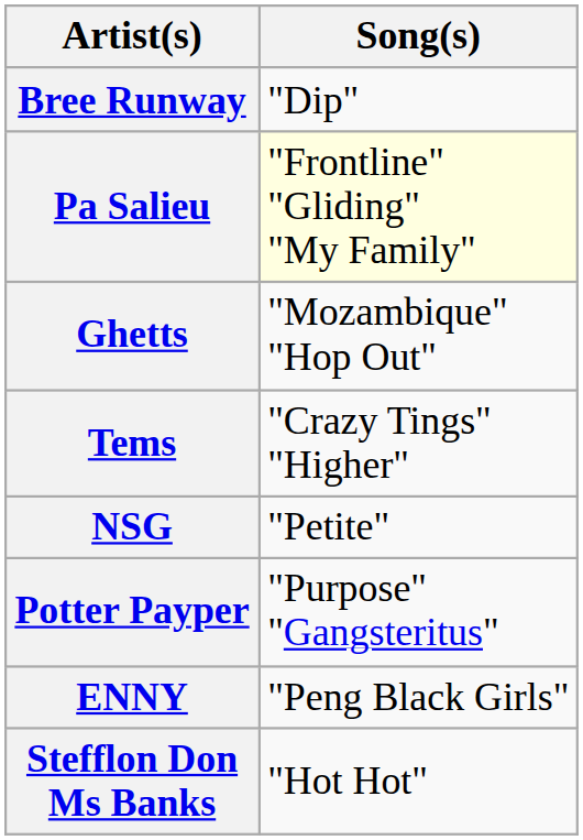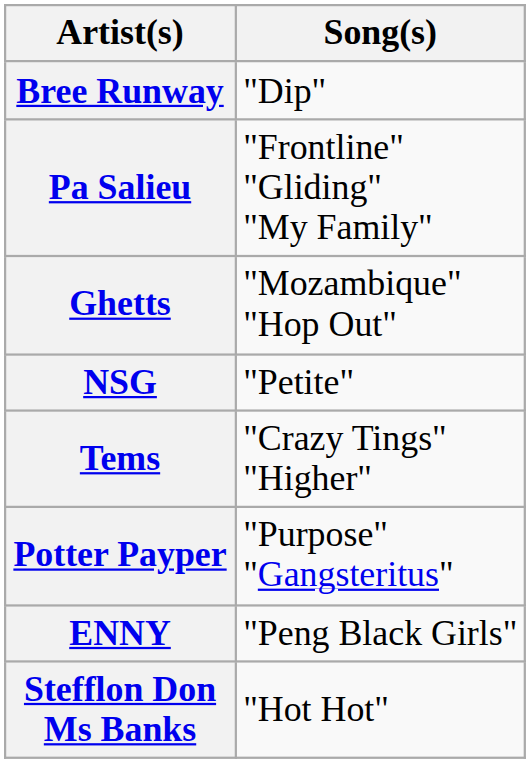 <table class="wikitable plainrowheaders">
 <tr>
 <th scope="col">Artist(s)</th>
 <th scope="col">Song(s)</th>
 </tr>
 <tr>
 <th scope="row"><a href='#'>Bree Runway</a></th>
 <td>"Dip"</td>
 </tr>
 <tr>
 <th scope="row"><a href='#'>Pa Salieu</a></th>
-<td style="background: lightyellow;">"Frontline"<br>"Gliding"<br>"My Family"</td>
+<td>"Frontline"<br>"Gliding"<br>"My Family"</td>
 </tr>
 <tr>
 <th scope="row"><a href='#'>Ghetts</a></th>
 <td>"Mozambique"<br>"Hop Out"</td>
 </tr>
 <tr>
+<th scope="row"><a href='#'>NSG</a></th>
+<td>"Petite"</td>
+</tr>
+<tr>
 <th scope="row"><a href='#'>Tems</a></th>
 <td>"Crazy Tings"<br>"Higher"</td>
-</tr>
-<tr>
-<th scope="row"><a href='#'>NSG</a></th>
-<td>"Petite"</td>
 </tr>
 <tr>
 <th scope="row"><a href='#'>Potter Payper</a></th>
 <td>"Purpose"<br>"<a href='#'>Gangsteritus</a>"</td>
 </tr>
 <tr>
 <th scope="row"><a href='#'>ENNY</a></th>
 <td>"Peng Black Girls"</td>
 </tr>
 <tr>
 <th scope="row"><a href='#'>Stefflon Don</a><br><a href='#'>Ms Banks</a></th>
 <td>"Hot Hot"</td>
 </tr>
 </table>
